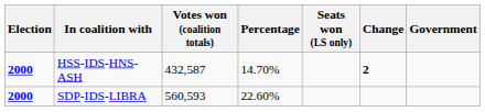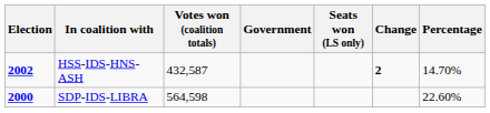 <table class="wikitable">
 <tr>
 <th>Election</th>
 <th>In coalition with</th>
 <th>Votes won<br><small>(coalition totals)</small></th>
-<th>Percentage</th>
+<th>Government</th>
 <th>Seats won<br><small>(LS only)</small></th>
 <th>Change</th>
-<th>Government</th>
+<th>Percentage</th>
 </tr>
 <tr>
-<td><strong><a href='#'>2000</a></strong></td>
+<td><strong><a href='#'>2002</a></strong></td>
 <td><a href='#'>HSS</a>-<a href='#'>IDS</a>-<a href='#'>HNS</a>-<a href='#'>ASH</a></td>
 <td>432,587</td>
-<td>14.70%</td>
+<td></td>
 <td></td>
 <td><strong>2</strong></td>
-<td></td>
+<td>14.70%</td>
 </tr>
 <tr>
 <td><strong><a href='#'>2000</a></strong></td>
 <td><a href='#'>SDP</a>-<a href='#'>IDS</a>-<a href='#'>LIBRA</a></td>
-<td>560,593</td>
-<td>22.60%</td>
+<td>564,598</td>
 <td></td>
 <td></td>
 <td></td>
+<td>22.60%</td>
 </tr>
 </table>
